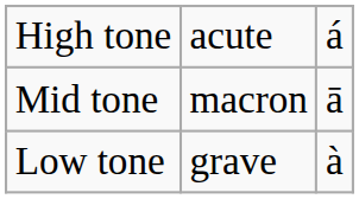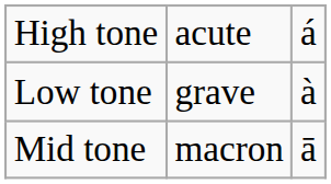 <table class="wikitable">
 <tr>
 <td>High tone</td>
 <td>acute</td>
 <td>á</td>
 </tr>
 <tr>
+<td>Low tone</td>
+<td>grave</td>
+<td>à</td>
+</tr>
+<tr>
 <td>Mid tone</td>
 <td>macron</td>
 <td>ā</td>
 </tr>
-<tr>
-<td>Low tone</td>
-<td>grave</td>
-<td>à</td>
-</tr>
 </table>
